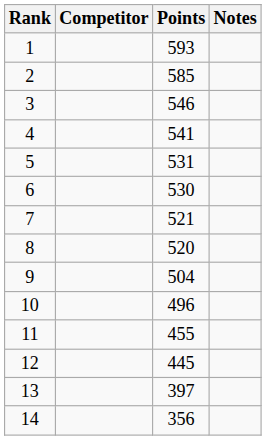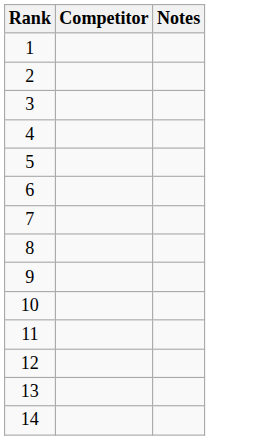 <table class=wikitable>
 <tr>
 <th>Rank</th>
 <th>Competitor</th>
-<th>Points</th>
 <th>Notes</th>
 </tr>
 <tr align=center>
 <td>1</td>
 <td align=left></td>
-<td>593</td>
 <td></td>
 </tr>
 <tr align=center>
 <td>2</td>
 <td align=left></td>
-<td>585</td>
 <td></td>
 </tr>
 <tr align=center>
 <td>3</td>
 <td align=left></td>
-<td>546</td>
 <td></td>
 </tr>
 <tr align=center>
 <td>4</td>
 <td align=left></td>
-<td>541</td>
 <td></td>
 </tr>
 <tr align=center>
 <td>5</td>
 <td align=left></td>
-<td>531</td>
 <td></td>
 </tr>
 <tr align=center>
 <td>6</td>
 <td align=left></td>
-<td>530</td>
 <td></td>
 </tr>
 <tr align=center>
 <td>7</td>
 <td align=left></td>
-<td>521</td>
 <td></td>
 </tr>
 <tr align=center>
 <td>8</td>
 <td align=left></td>
-<td>520</td>
 <td></td>
 </tr>
 <tr align=center>
 <td>9</td>
 <td align=left></td>
-<td>504</td>
 <td></td>
 </tr>
 <tr align=center>
 <td>10</td>
 <td align=left></td>
-<td>496</td>
 <td></td>
 </tr>
 <tr align=center>
 <td>11</td>
 <td align=left></td>
-<td>455</td>
 <td></td>
 </tr>
 <tr align=center>
 <td>12</td>
 <td align=left></td>
-<td>445</td>
 <td></td>
 </tr>
 <tr align=center>
 <td>13</td>
 <td align=left></td>
-<td>397</td>
 <td></td>
 </tr>
 <tr align=center>
 <td>14</td>
 <td align=left></td>
-<td>356</td>
 <td></td>
 </tr>
 </table>
